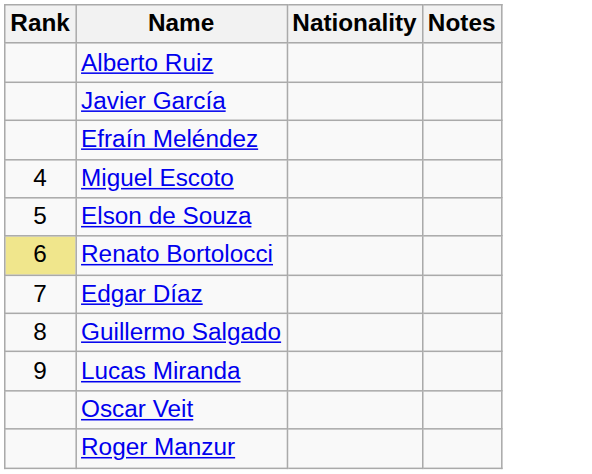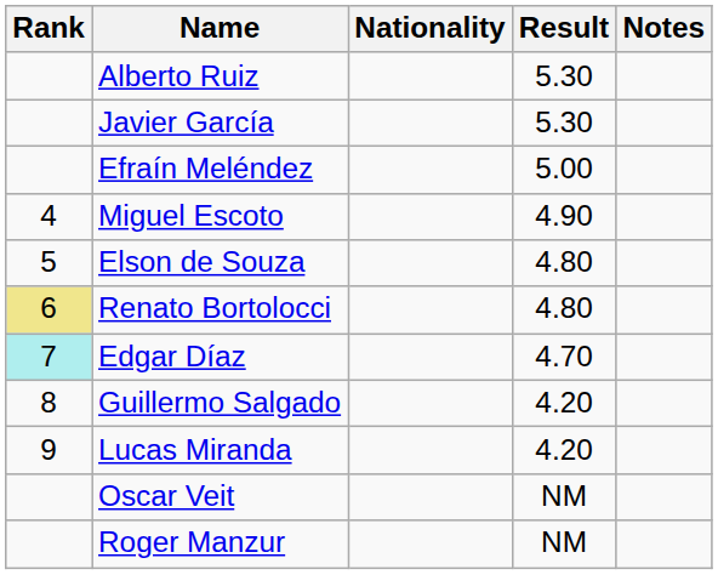 <table class="wikitable sortable" style="text-align:center">
 <tr>
 <th>Rank</th>
 <th>Name</th>
 <th>Nationality</th>
+<th>Result</th>
 <th>Notes</th>
 </tr>
 <tr>
 <td align=center></td>
 <td align=left><a href='#'>Alberto Ruiz</a></td>
 <td align=left></td>
+<td>5.30</td>
 <td></td>
 </tr>
 <tr>
 <td align=center></td>
 <td align=left><a href='#'>Javier García</a></td>
 <td align=left></td>
+<td>5.30</td>
 <td></td>
 </tr>
 <tr>
 <td align=center></td>
 <td align=left><a href='#'>Efraín Meléndez</a></td>
 <td align=left></td>
+<td>5.00</td>
 <td></td>
 </tr>
 <tr>
 <td align=center>4</td>
 <td align=left><a href='#'>Miguel Escoto</a></td>
 <td align=left></td>
+<td>4.90</td>
 <td></td>
 </tr>
 <tr>
 <td align=center>5</td>
 <td align=left><a href='#'>Elson de Souza</a></td>
 <td align=left></td>
+<td>4.80</td>
 <td></td>
 </tr>
 <tr>
 <td align=center style="background: khaki;">6</td>
 <td align=left><a href='#'>Renato Bortolocci</a></td>
 <td align=left></td>
+<td>4.80</td>
 <td></td>
 </tr>
 <tr>
-<td align=center>7</td>
+<td align=center style="background: paleturquoise;">7</td>
 <td align=left><a href='#'>Edgar Díaz</a></td>
 <td align=left></td>
+<td>4.70</td>
 <td></td>
 </tr>
 <tr>
 <td align=center>8</td>
 <td align=left><a href='#'>Guillermo Salgado</a></td>
 <td align=left></td>
+<td>4.20</td>
 <td></td>
 </tr>
 <tr>
 <td align=center>9</td>
 <td align=left><a href='#'>Lucas Miranda</a></td>
 <td align=left></td>
+<td>4.20</td>
 <td></td>
 </tr>
 <tr>
 <td align=center></td>
 <td align=left><a href='#'>Oscar Veit</a></td>
 <td align=left></td>
+<td>NM</td>
 <td></td>
 </tr>
 <tr>
 <td align=center></td>
 <td align=left><a href='#'>Roger Manzur</a></td>
 <td align=left></td>
+<td>NM</td>
 <td></td>
 </tr>
 </table>
